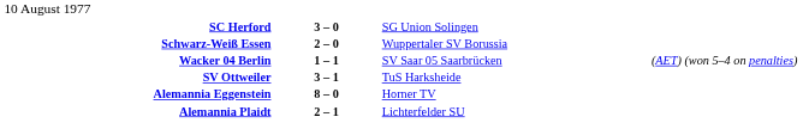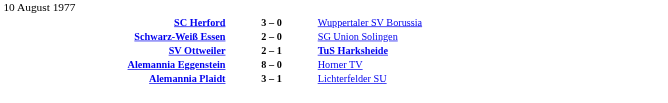 <table width=100% cellspacing=1>
 <tr>
 <th width=25%></th>
 <th width=10%></th>
 <th width=25%></th>
 <th></th>
 </tr>
 <tr>
 <td>10 August 1977</td>
 </tr>
 <tr style=font-size:90%>
 <td align=right><strong><a href='#'>SC Herford</a></strong></td>
 <td align=center><strong>3 – 0</strong></td>
-<td><a href='#'>SG Union Solingen</a></td>
+<td><a href='#'>Wuppertaler SV Borussia</a></td>
 </tr>
 <tr style=font-size:90%>
 <td align=right><strong><a href='#'>Schwarz-Weiß Essen</a></strong></td>
 <td align=center><strong>2 – 0</strong></td>
-<td><a href='#'>Wuppertaler SV Borussia</a></td>
-</tr>
-<tr style=font-size:90%>
-<td align=right><strong><a href='#'>Wacker 04 Berlin</a></strong></td>
-<td align=center><strong>1 – 1</strong></td>
-<td><a href='#'>SV Saar 05 Saarbrücken</a></td>
-<td><em>(<a href='#'>AET</a>) (won 5–4 on <a href='#'>penalties</a>)</em></td>
+<td><a href='#'>SG Union Solingen</a></td>
 </tr>
 <tr style=font-size:90%>
 <td align=right><strong><a href='#'>SV Ottweiler</a></strong></td>
-<td align=center><strong>3 – 1</strong></td>
-<td><a href='#'>TuS Harksheide</a></td>
+<td align=center><strong>2 – 1</strong></td>
+<td><strong><a href='#'>TuS Harksheide</a></strong></td>
 </tr>
 <tr style=font-size:90%>
 <td align=right><strong><a href='#'>Alemannia Eggenstein</a></strong></td>
 <td align=center><strong>8 – 0</strong></td>
 <td><a href='#'>Horner TV</a></td>
 </tr>
 <tr style=font-size:90%>
 <td align=right><strong><a href='#'>Alemannia Plaidt</a></strong></td>
-<td align=center><strong>2 – 1</strong></td>
+<td align=center><strong>3 – 1</strong></td>
 <td><a href='#'>Lichterfelder SU</a></td>
 </tr>
 </table>
